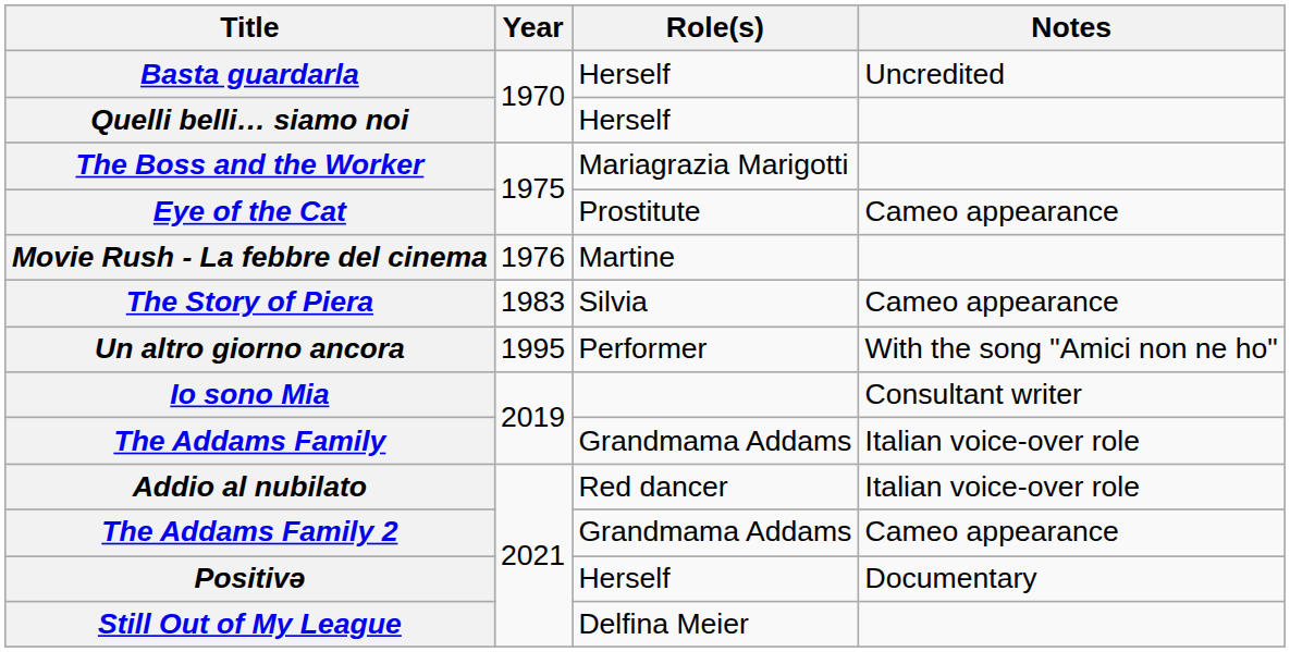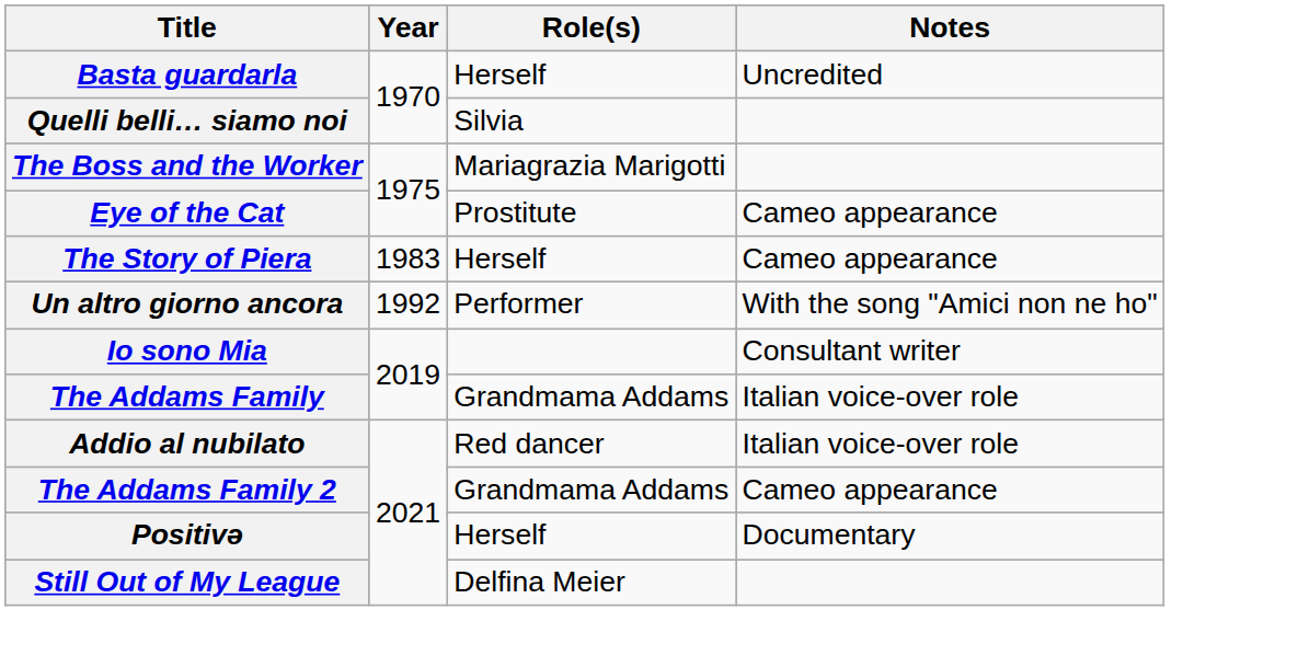 <table class="wikitable plainrowheaders sortable">
 <tr>
 <th scope="col">Title</th>
 <th scope="col">Year</th>
 <th scope="col">Role(s)</th>
 <th scope="col" class="unsortable">Notes</th>
 </tr>
 <tr>
 <th scope="row"><em><a href='#'>Basta guardarla</a></em></th>
 <td rowspan="2">1970</td>
 <td>Herself</td>
 <td>Uncredited</td>
 </tr>
 <tr>
 <th scope="row"><em>Quelli belli… siamo noi</em></th>
-<td>Herself</td>
+<td>Silvia</td>
 <td></td>
 </tr>
 <tr>
 <th scope="row"><em><a href='#'>The Boss and the Worker</a></em></th>
 <td rowspan="2">1975</td>
 <td>Mariagrazia Marigotti</td>
 <td></td>
 </tr>
 <tr>
 <th scope="row"><em><a href='#'>Eye of the Cat</a></em></th>
 <td>Prostitute</td>
 <td>Cameo appearance</td>
 </tr>
 <tr>
-<th scope="row"><em>Movie Rush - La febbre del cinema</em></th>
-<td>1976</td>
-<td>Martine</td>
-<td></td>
-</tr>
-<tr>
 <th scope="row"><em><a href='#'>The Story of Piera</a></em></th>
 <td>1983</td>
-<td>Silvia</td>
+<td>Herself</td>
 <td>Cameo appearance</td>
 </tr>
 <tr>
 <th scope="row"><em>Un altro giorno ancora</em></th>
-<td>1995</td>
+<td>1992</td>
 <td>Performer</td>
 <td>With the song "Amici non ne ho"</td>
 </tr>
 <tr>
 <th scope="row"><em><a href='#'>Io sono Mia</a></em></th>
 <td rowspan="2">2019</td>
 <td></td>
 <td>Consultant writer</td>
 </tr>
 <tr>
 <th scope="row"><em><a href='#'>The Addams Family</a></em></th>
 <td>Grandmama Addams</td>
 <td>Italian voice-over role</td>
 </tr>
 <tr>
 <th scope="row"><em>Addio al nubilato</em></th>
 <td rowspan="4">2021</td>
 <td>Red dancer</td>
 <td>Italian voice-over role</td>
 </tr>
 <tr>
 <th scope="row"><em><a href='#'>The Addams Family 2</a></em></th>
 <td>Grandmama Addams</td>
 <td>Cameo appearance</td>
 </tr>
 <tr>
 <th scope="row"><em>Positivə</em></th>
 <td>Herself</td>
 <td>Documentary</td>
 </tr>
 <tr>
 <th scope="row"><em><a href='#'>Still Out of My League</a></em></th>
 <td>Delfina Meier</td>
 <td></td>
 </tr>
 </table>
